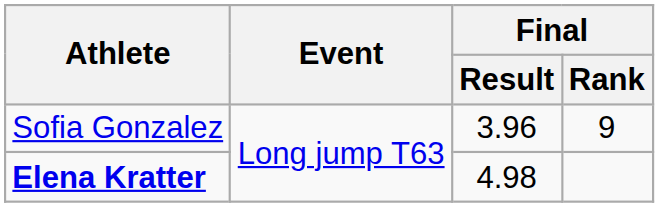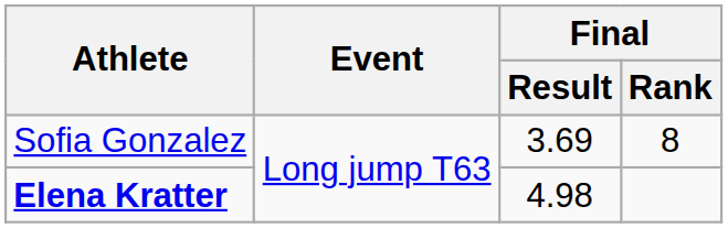 <table class=wikitable style="font-size:90%">
 <tr>
 <th rowspan="2">Athlete</th>
 <th rowspan="2">Event</th>
 <th colspan="2">Final</th>
 </tr>
 <tr>
 <th>Result</th>
 <th>Rank</th>
 </tr>
 <tr align=center>
 <td align=left><a href='#'>Sofia Gonzalez</a></td>
 <td align=left rowspan=2><a href='#'>Long jump T63</a></td>
-<td>3.96</td>
-<td>9</td>
+<td>3.69</td>
+<td>8</td>
 </tr>
 <tr align=center>
 <td align=left><strong><a href='#'>Elena Kratter</a></strong></td>
 <td>4.98</td>
 <td></td>
 </tr>
 </table>
